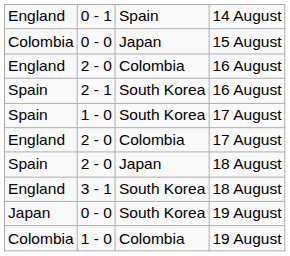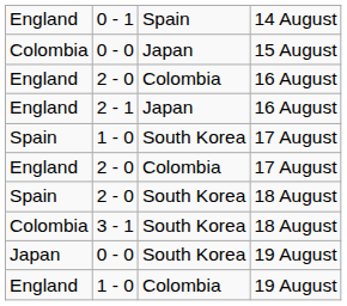 <table class="wikitable">
 <tr>
 <td>England</td>
 <td>0 - 1</td>
 <td>Spain</td>
 <td>14 August</td>
 </tr>
 <tr>
 <td>Colombia</td>
 <td>0 - 0</td>
 <td>Japan</td>
 <td>15 August</td>
 </tr>
 <tr>
 <td>England</td>
 <td>2 - 0</td>
 <td>Colombia</td>
 <td>16 August</td>
 </tr>
 <tr>
-<td>Spain</td>
+<td>England</td>
 <td>2 - 1</td>
-<td>South Korea</td>
+<td>Japan</td>
 <td>16 August</td>
 </tr>
 <tr>
 <td>Spain</td>
 <td>1 - 0</td>
 <td>South Korea</td>
 <td>17 August</td>
 </tr>
 <tr>
 <td>England</td>
 <td>2 - 0</td>
 <td>Colombia</td>
 <td>17 August</td>
 </tr>
 <tr>
 <td>Spain</td>
 <td>2 - 0</td>
-<td>Japan</td>
+<td>South Korea</td>
 <td>18 August</td>
 </tr>
 <tr>
-<td>England</td>
+<td>Colombia</td>
 <td>3 - 1</td>
 <td>South Korea</td>
 <td>18 August</td>
 </tr>
 <tr>
 <td>Japan</td>
 <td>0 - 0</td>
 <td>South Korea</td>
 <td>19 August</td>
 </tr>
 <tr>
-<td>Colombia</td>
+<td>England</td>
 <td>1 - 0</td>
 <td>Colombia</td>
 <td>19 August</td>
 </tr>
 </table>
